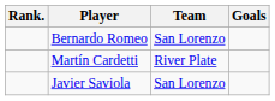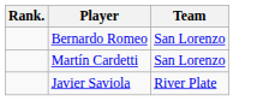 <table class="wikitable">
 <tr>
 <th>Rank.</th>
 <th>Player</th>
 <th>Team</th>
-<th>Goals</th>
 </tr>
 <tr>
 <td></td>
 <td> <a href='#'>Bernardo Romeo</a></td>
 <td><a href='#'>San Lorenzo</a></td>
-<td></td>
 </tr>
 <tr>
 <td></td>
 <td> <a href='#'>Martín Cardetti</a></td>
-<td><a href='#'>River Plate</a></td>
-<td></td>
+<td><a href='#'>San Lorenzo</a></td>
 </tr>
 <tr>
 <td></td>
 <td> <a href='#'>Javier Saviola</a></td>
-<td><a href='#'>San Lorenzo</a></td>
-<td></td>
+<td><a href='#'>River Plate</a></td>
 </tr>
 </table>
